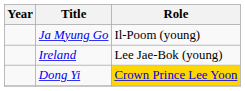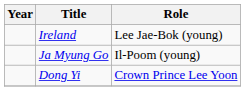 <table class="wikitable">
 <tr>
 <th>Year</th>
 <th>Title</th>
 <th>Role</th>
 </tr>
 <tr>
 <td></td>
+<td><em><a href='#'>Ireland</a></em></td>
+<td>Lee Jae-Bok (young)</td>
+</tr>
+<tr>
+<td></td>
 <td><em><a href='#'>Ja Myung Go</a></em></td>
 <td>Il-Poom (young)</td>
 </tr>
 <tr>
 <td></td>
-<td><em><a href='#'>Ireland</a></em></td>
-<td>Lee Jae-Bok (young)</td>
-</tr>
-<tr>
-<td></td>
 <td><em><a href='#'>Dong Yi</a></em></td>
-<td style="background: gold;"><a href='#'>Crown Prince Lee Yoon</a></td>
+<td><a href='#'>Crown Prince Lee Yoon</a></td>
 </tr>
 <tr>
 </tr>
 </table>
